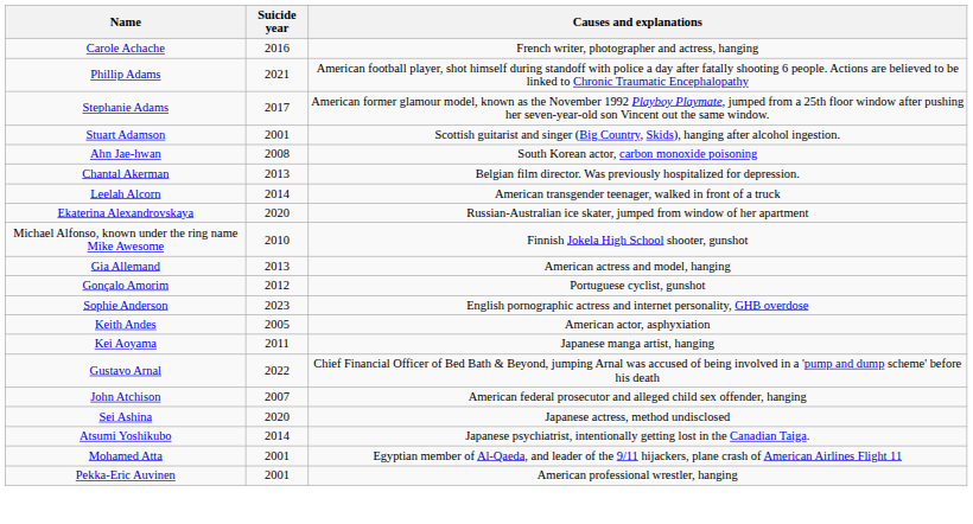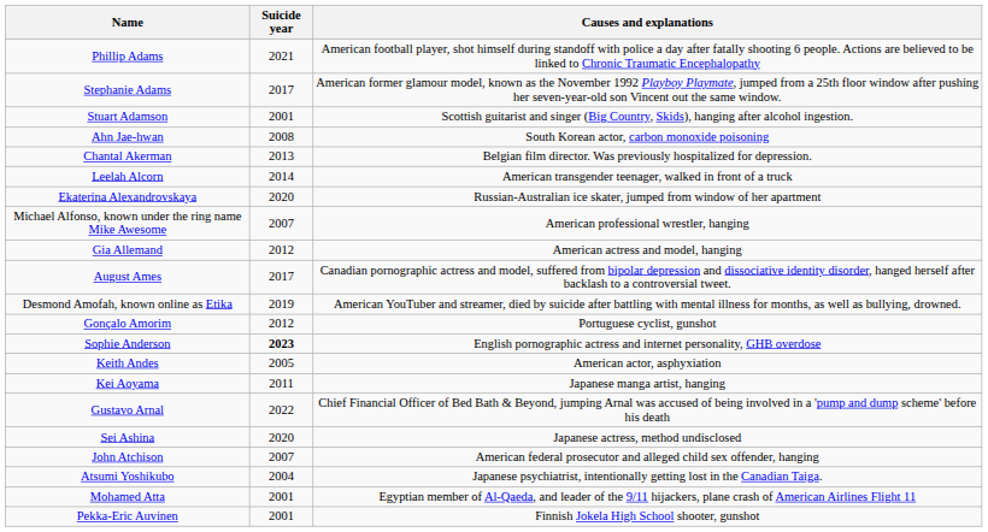 <table class="wikitable sortable" style="text-align: center;">
 <tr>
 <th>Name</th>
 <th>Suicide year</th>
 <th>Causes and explanations</th>
-</tr>
-<tr>
-<td><a href='#'>Carole Achache</a></td>
-<td>2016</td>
-<td>French writer, photographer and actress, hanging</td>
 </tr>
 <tr>
 <td><a href='#'>Phillip Adams</a></td>
 <td>2021</td>
 <td>American football player, shot himself during standoff with police a day after fatally shooting 6 people. Actions are believed to be linked to <a href='#'>Chronic Traumatic Encephalopathy</a></td>
 </tr>
 <tr>
 <td><a href='#'>Stephanie Adams</a></td>
 <td>2017</td>
 <td>American former glamour model, known as the November 1992 <em><a href='#'>Playboy Playmate</a></em>, jumped from a 25th floor window after pushing her seven-year-old son Vincent out the same window.</td>
 </tr>
 <tr>
 <td><a href='#'>Stuart Adamson</a></td>
 <td>2001</td>
 <td>Scottish guitarist and singer (<a href='#'>Big Country</a>, <a href='#'>Skids</a>), hanging after alcohol ingestion.</td>
 </tr>
 <tr>
 <td><a href='#'>Ahn Jae-hwan</a></td>
 <td>2008</td>
 <td>South Korean actor, <a href='#'>carbon monoxide poisoning</a></td>
 </tr>
 <tr>
 <td><a href='#'>Chantal Akerman</a></td>
 <td>2013</td>
 <td>Belgian film director. Was previously hospitalized for depression.</td>
 </tr>
 <tr>
 <td><a href='#'>Leelah Alcorn</a></td>
 <td>2014</td>
 <td>American transgender teenager, walked in front of a truck</td>
 </tr>
 <tr>
 <td><a href='#'>Ekaterina Alexandrovskaya</a></td>
 <td>2020</td>
 <td>Russian-Australian ice skater, jumped from window of her apartment</td>
 </tr>
 <tr>
 <td>Michael Alfonso, known under the ring name <a href='#'>Mike Awesome</a></td>
-<td>2010</td>
-<td>Finnish <a href='#'>Jokela High School</a> shooter, gunshot</td>
+<td>2007</td>
+<td>American professional wrestler, hanging</td>
 </tr>
 <tr>
 <td><a href='#'>Gia Allemand</a></td>
-<td>2013</td>
+<td>2012</td>
 <td>American actress and model, hanging</td>
+</tr>
+<tr>
+<td><a href='#'>August Ames</a></td>
+<td>2017</td>
+<td>Canadian pornographic actress and model, suffered from <a href='#'>bipolar depression</a> and <a href='#'>dissociative identity disorder</a>, hanged herself after backlash to a controversial tweet.</td>
+</tr>
+<tr>
+<td>Desmond Amofah, known online as <a href='#'>Etika</a></td>
+<td>2019</td>
+<td>American YouTuber and streamer, died by suicide after battling with mental illness for months, as well as bullying, drowned.</td>
 </tr>
 <tr>
 <td><a href='#'>Gonçalo Amorim</a></td>
 <td>2012</td>
 <td>Portuguese cyclist, gunshot</td>
 </tr>
 <tr>
 <td><a href='#'>Sophie Anderson</a></td>
-<td>2023</td>
+<td><strong>2023</strong></td>
 <td>English pornographic actress and internet personality, <a href='#'>GHB overdose</a></td>
 </tr>
 <tr>
 <td><a href='#'>Keith Andes</a></td>
 <td>2005</td>
 <td>American actor, asphyxiation</td>
 </tr>
 <tr>
 <td><a href='#'>Kei Aoyama</a></td>
 <td>2011</td>
 <td>Japanese manga artist, hanging</td>
 </tr>
 <tr>
 <td><a href='#'>Gustavo Arnal</a></td>
 <td>2022</td>
 <td>Chief Financial Officer of Bed Bath & Beyond, jumping Arnal was accused of being involved in a '<a href='#'>pump and dump</a> scheme' before his death</td>
 </tr>
 <tr>
+<td><a href='#'>Sei Ashina</a></td>
+<td>2020</td>
+<td>Japanese actress, method undisclosed</td>
+</tr>
+<tr>
 <td><a href='#'>John Atchison</a></td>
 <td>2007</td>
 <td>American federal prosecutor and alleged child sex offender, hanging</td>
 </tr>
 <tr>
-<td><a href='#'>Sei Ashina</a></td>
-<td>2020</td>
-<td>Japanese actress, method undisclosed</td>
-</tr>
-<tr>
 <td><a href='#'>Atsumi Yoshikubo</a></td>
-<td>2014</td>
+<td>2004</td>
 <td>Japanese psychiatrist, intentionally getting lost in the <a href='#'>Canadian Taiga</a>.</td>
 </tr>
 <tr>
 <td><a href='#'>Mohamed Atta</a></td>
 <td>2001</td>
 <td>Egyptian member of <a href='#'>Al-Qaeda</a>, and leader of the <a href='#'>9/11</a> hijackers, plane crash of <a href='#'>American Airlines Flight 11</a></td>
 </tr>
 <tr>
 <td><a href='#'>Pekka-Eric Auvinen</a></td>
 <td>2001</td>
-<td>American professional wrestler, hanging</td>
+<td>Finnish <a href='#'>Jokela High School</a> shooter, gunshot</td>
 </tr>
 </table>
